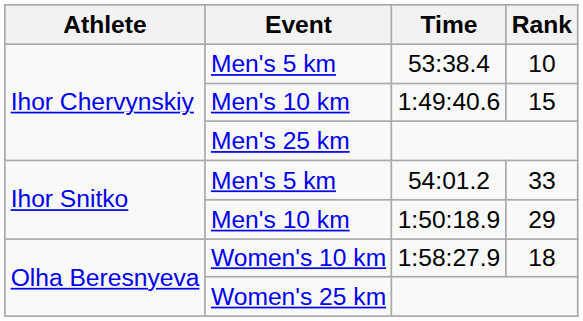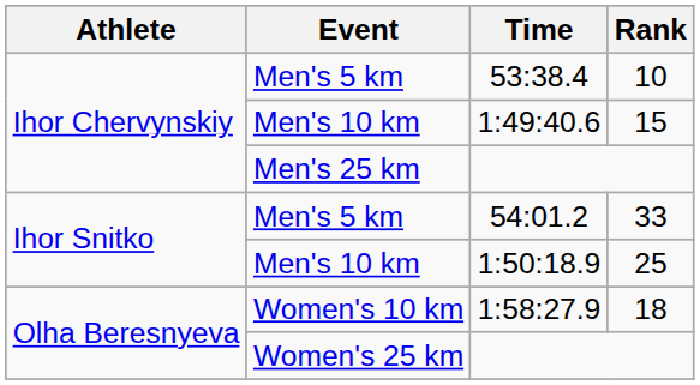 <table class="wikitable" style="font-size:90%;">
 <tr>
 <th>Athlete</th>
 <th>Event</th>
 <th>Time</th>
 <th>Rank</th>
 </tr>
 <tr align=center>
 <td align=left rowspan=3><a href='#'>Ihor Chervynskiy</a></td>
 <td align=left><a href='#'>Men's 5 km</a></td>
 <td>53:38.4</td>
 <td>10</td>
 </tr>
 <tr align=center>
 <td align=left><a href='#'>Men's 10 km</a></td>
 <td>1:49:40.6</td>
 <td>15</td>
 </tr>
 <tr align=center>
 <td align=left><a href='#'>Men's 25 km</a></td>
 <td colspan=2></td>
 </tr>
 <tr align=center>
 <td align=left rowspan=2><a href='#'>Ihor Snitko</a></td>
 <td align=left><a href='#'>Men's 5 km</a></td>
 <td>54:01.2</td>
 <td>33</td>
 </tr>
 <tr align=center>
 <td align=left><a href='#'>Men's 10 km</a></td>
 <td>1:50:18.9</td>
-<td>29</td>
+<td>25</td>
 </tr>
 <tr align=center>
 <td align=left rowspan=2><a href='#'>Olha Beresnyeva</a></td>
 <td align=left><a href='#'>Women's 10 km</a></td>
 <td>1:58:27.9</td>
 <td>18</td>
 </tr>
 <tr align=center>
 <td align=left><a href='#'>Women's 25 km</a></td>
 <td colspan=2></td>
 </tr>
 </table>
